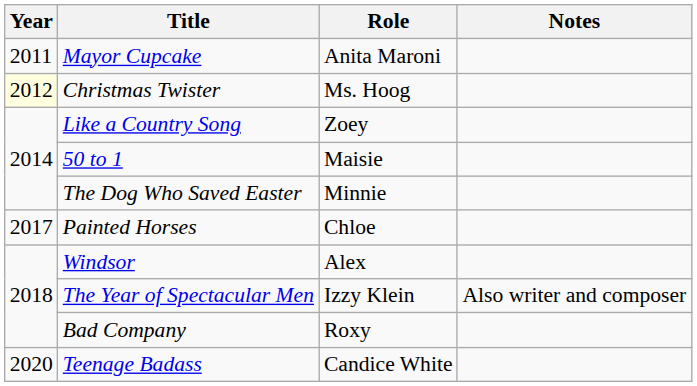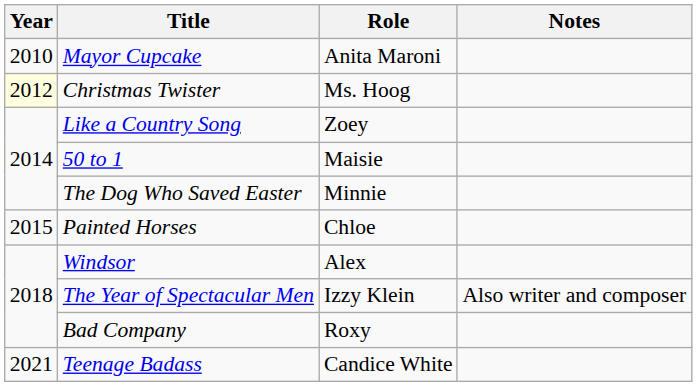 <table class="wikitable">
 <tr>
 <th>Year</th>
 <th>Title</th>
 <th>Role</th>
 <th>Notes</th>
 </tr>
 <tr>
-<td>2011</td>
+<td>2010</td>
 <td><em><a href='#'>Mayor Cupcake</a></em></td>
 <td>Anita Maroni</td>
 <td></td>
 </tr>
 <tr>
 <td style="background: lightyellow;">2012</td>
 <td><em>Christmas Twister</em></td>
 <td>Ms. Hoog</td>
 <td></td>
 </tr>
 <tr>
 <td rowspan="3">2014</td>
 <td><em><a href='#'>Like a Country Song</a></em></td>
 <td>Zoey</td>
 <td></td>
 </tr>
 <tr>
 <td><em><a href='#'>50 to 1</a></em></td>
 <td>Maisie</td>
 <td></td>
 </tr>
 <tr>
 <td><em>The Dog Who Saved Easter</em></td>
 <td>Minnie</td>
 <td></td>
 </tr>
 <tr>
-<td>2017</td>
+<td>2015</td>
 <td><em>Painted Horses</em></td>
 <td>Chloe</td>
 <td></td>
 </tr>
 <tr>
 <td rowspan="3">2018</td>
 <td><a href='#'><em>Windsor</em></a></td>
 <td>Alex</td>
 <td></td>
 </tr>
 <tr>
 <td><em><a href='#'>The Year of Spectacular Men</a></em></td>
 <td>Izzy Klein</td>
 <td>Also writer and composer</td>
 </tr>
 <tr>
 <td><em>Bad Company</em></td>
 <td>Roxy</td>
 <td></td>
 </tr>
 <tr>
-<td>2020</td>
+<td>2021</td>
 <td><em><a href='#'>Teenage Badass</a></em></td>
 <td>Candice White</td>
 <td></td>
 </tr>
 </table>
